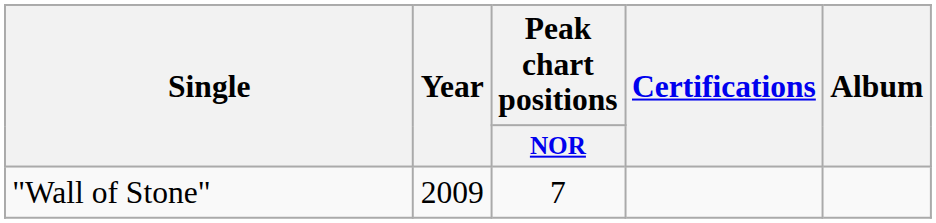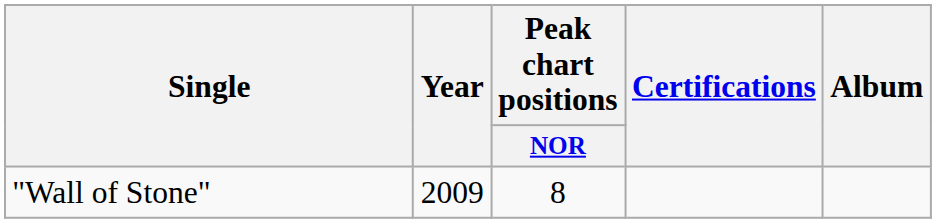 <table class="wikitable">
 <tr>
 <th rowspan="2" width="200" align="center">Single</th>
 <th rowspan="2" align="center">Year</th>
 <th colspan="1" align="center">Peak chart positions</th>
 <th rowspan="2" align="center"><a href='#'>Certifications</a></th>
 <th rowspan="2" align="center">Album</th>
 </tr>
 <tr>
 <th style="width:3em;font-size:80%"><a href='#'>NOR</a><br></th>
 </tr>
 <tr>
 <td>"Wall of Stone"</td>
 <td rowspan="4" align="center">2009</td>
-<td align="center">7</td>
+<td align="center">8</td>
 <td></td>
 <td></td>
 </tr>
 </table>
